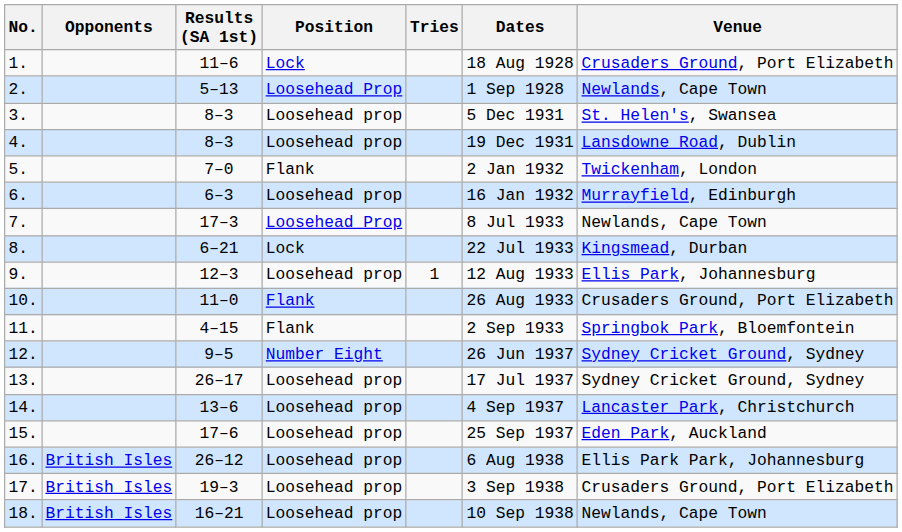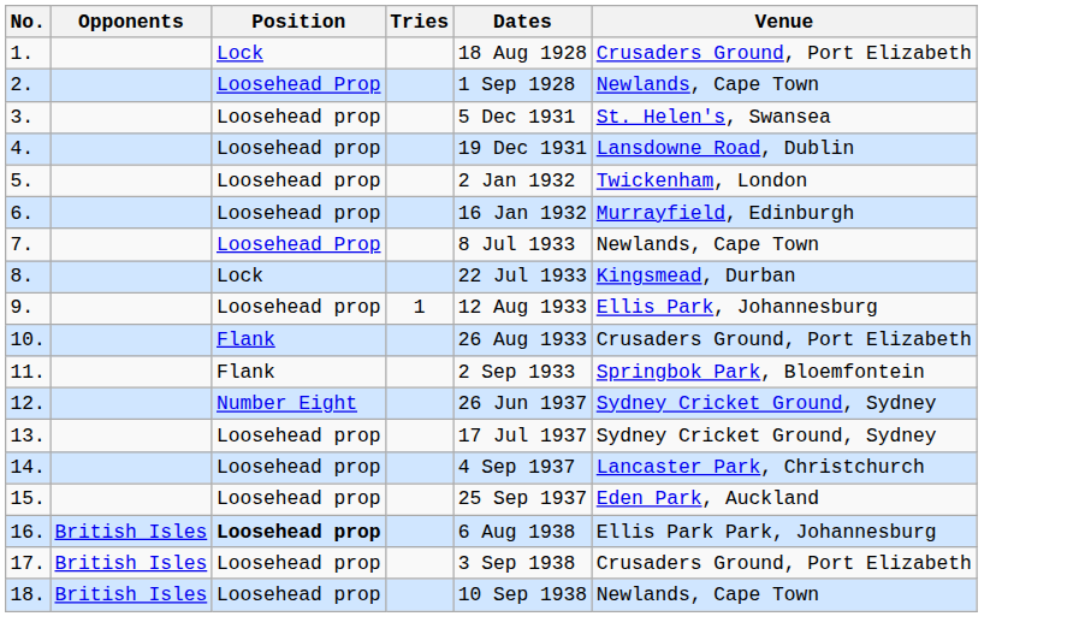 <table class="wikitable sortable">
 <tr>
 <th>No.</th>
 <th>Opponents</th>
-<th>Results<br>(SA 1st)</th>
 <th>Position</th>
 <th>Tries</th>
 <th>Dates</th>
 <th>Venue</th>
 </tr>
 <tr>
 <td>1.</td>
 <td></td>
-<td align="center">11–6</td>
 <td><a href='#'>Lock</a></td>
 <td></td>
 <td>18 Aug 1928</td>
 <td><a href='#'>Crusaders Ground</a>, Port Elizabeth</td>
 </tr>
 <tr style="background: #D0E6FF;">
 <td>2.</td>
 <td></td>
-<td align="center">5–13</td>
 <td><a href='#'>Loosehead Prop</a></td>
 <td></td>
 <td>1 Sep 1928</td>
 <td><a href='#'>Newlands</a>, Cape Town</td>
 </tr>
 <tr>
 <td>3.</td>
 <td></td>
-<td align="center">8–3</td>
 <td>Loosehead prop</td>
 <td></td>
 <td>5 Dec 1931</td>
 <td><a href='#'>St. Helen's</a>, Swansea</td>
 </tr>
 <tr style="background: #D0E6FF;">
 <td>4.</td>
 <td></td>
-<td align="center">8–3</td>
 <td>Loosehead prop</td>
 <td></td>
 <td>19 Dec 1931</td>
 <td><a href='#'>Lansdowne Road</a>, Dublin</td>
 </tr>
 <tr>
 <td>5.</td>
 <td></td>
-<td align="center">7–0</td>
-<td>Flank</td>
+<td>Loosehead prop</td>
 <td></td>
 <td>2 Jan 1932</td>
 <td><a href='#'>Twickenham</a>, London</td>
 </tr>
 <tr style="background: #D0E6FF;">
 <td>6.</td>
 <td></td>
-<td align="center">6–3</td>
 <td>Loosehead prop</td>
 <td></td>
 <td>16 Jan 1932</td>
 <td><a href='#'>Murrayfield</a>, Edinburgh</td>
 </tr>
 <tr>
 <td>7.</td>
 <td></td>
-<td align="center">17–3</td>
 <td><a href='#'>Loosehead Prop</a></td>
 <td></td>
 <td>8 Jul 1933</td>
 <td>Newlands, Cape Town</td>
 </tr>
 <tr style="background: #D0E6FF;">
 <td>8.</td>
 <td></td>
-<td align="center">6–21</td>
 <td>Lock</td>
 <td></td>
 <td>22 Jul 1933</td>
 <td><a href='#'>Kingsmead</a>, Durban</td>
 </tr>
 <tr>
 <td>9.</td>
 <td></td>
-<td align="center">12–3</td>
 <td>Loosehead prop</td>
 <td align="center">1</td>
 <td>12 Aug 1933</td>
 <td><a href='#'>Ellis Park</a>, Johannesburg</td>
 </tr>
 <tr style="background: #D0E6FF;">
 <td>10.</td>
 <td></td>
-<td align="center">11–0</td>
 <td><a href='#'>Flank</a></td>
 <td></td>
 <td>26 Aug 1933</td>
 <td>Crusaders Ground, Port Elizabeth</td>
 </tr>
 <tr>
 <td>11.</td>
 <td></td>
-<td align="center">4–15</td>
 <td>Flank</td>
 <td></td>
 <td>2 Sep 1933</td>
 <td><a href='#'>Springbok Park</a>, Bloemfontein</td>
 </tr>
 <tr style="background: #D0E6FF;">
 <td>12.</td>
 <td></td>
-<td align="center">9–5</td>
 <td><a href='#'>Number Eight</a></td>
 <td></td>
 <td>26 Jun 1937</td>
 <td><a href='#'>Sydney Cricket Ground</a>, Sydney</td>
 </tr>
 <tr>
 <td>13.</td>
 <td></td>
-<td align="center">26–17</td>
 <td>Loosehead prop</td>
 <td></td>
 <td>17 Jul 1937</td>
 <td>Sydney Cricket Ground, Sydney</td>
 </tr>
 <tr style="background: #D0E6FF;">
 <td>14.</td>
 <td></td>
-<td align="center">13–6</td>
 <td>Loosehead prop</td>
 <td></td>
 <td>4 Sep 1937</td>
 <td><a href='#'>Lancaster Park</a>, Christchurch</td>
 </tr>
 <tr>
 <td>15.</td>
 <td></td>
-<td align="center">17–6</td>
 <td>Loosehead prop</td>
 <td></td>
 <td>25 Sep 1937</td>
 <td><a href='#'>Eden Park</a>, Auckland</td>
 </tr>
 <tr style="background: #D0E6FF;">
 <td>16.</td>
 <td> <a href='#'>British Isles</a></td>
-<td align="center">26–12</td>
-<td>Loosehead prop</td>
+<td><strong>Loosehead prop</strong></td>
 <td></td>
 <td>6 Aug 1938</td>
 <td>Ellis Park Park, Johannesburg</td>
 </tr>
 <tr>
 <td>17.</td>
 <td> <a href='#'>British Isles</a></td>
-<td align="center">19–3</td>
 <td>Loosehead prop</td>
 <td></td>
 <td>3 Sep 1938</td>
 <td>Crusaders Ground, Port Elizabeth</td>
 </tr>
 <tr style="background: #D0E6FF;">
 <td>18.</td>
 <td> <a href='#'>British Isles</a></td>
-<td align="center">16–21</td>
 <td>Loosehead prop</td>
 <td></td>
 <td>10 Sep 1938</td>
 <td>Newlands, Cape Town</td>
 </tr>
 </table>
